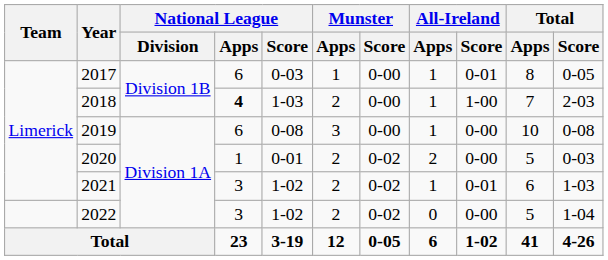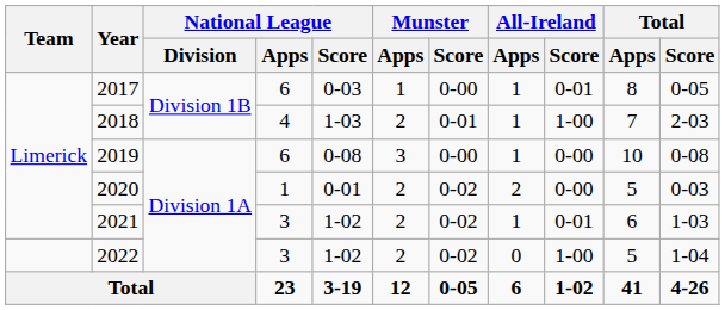 <table class="wikitable" style="text-align:center">
 <tr>
 <th rowspan="2">Team</th>
 <th rowspan="2">Year</th>
 <th colspan="3"><a href='#'>National League</a></th>
 <th colspan="2"><a href='#'>Munster</a></th>
 <th colspan="2"><a href='#'>All-Ireland</a></th>
 <th colspan="2">Total</th>
 </tr>
 <tr>
 <th>Division</th>
 <th>Apps</th>
 <th>Score</th>
 <th>Apps</th>
 <th>Score</th>
 <th>Apps</th>
 <th>Score</th>
 <th>Apps</th>
 <th>Score</th>
 </tr>
 <tr>
 <td rowspan="5"><a href='#'>Limerick</a></td>
 <td>2017</td>
 <td rowspan="2"><a href='#'>Division 1B</a></td>
 <td>6</td>
 <td>0-03</td>
 <td>1</td>
 <td>0-00</td>
 <td>1</td>
 <td>0-01</td>
 <td>8</td>
 <td>0-05</td>
 </tr>
 <tr>
 <td>2018</td>
-<td><strong>4</strong></td>
+<td>4</td>
 <td>1-03</td>
 <td>2</td>
-<td>0-00</td>
+<td>0-01</td>
 <td>1</td>
 <td>1-00</td>
 <td>7</td>
 <td>2-03</td>
 </tr>
 <tr>
 <td>2019</td>
 <td rowspan="4"><a href='#'>Division 1A</a></td>
 <td>6</td>
 <td>0-08</td>
 <td>3</td>
 <td>0-00</td>
 <td>1</td>
 <td>0-00</td>
 <td>10</td>
 <td>0-08</td>
 </tr>
 <tr>
 <td>2020</td>
 <td>1</td>
 <td>0-01</td>
 <td>2</td>
 <td>0-02</td>
 <td>2</td>
 <td>0-00</td>
 <td>5</td>
 <td>0-03</td>
 </tr>
 <tr>
 <td>2021</td>
 <td>3</td>
 <td>1-02</td>
 <td>2</td>
 <td>0-02</td>
 <td>1</td>
 <td>0-01</td>
 <td>6</td>
 <td>1-03</td>
 </tr>
 <tr>
 <td></td>
 <td>2022</td>
 <td>3</td>
 <td>1-02</td>
 <td>2</td>
 <td>0-02</td>
 <td>0</td>
-<td>0-00</td>
+<td>1-00</td>
 <td>5</td>
 <td>1-04</td>
 </tr>
 <tr>
 <th colspan="3">Total</th>
 <td><strong>23</strong></td>
 <td><strong>3-19</strong></td>
 <td><strong>12</strong></td>
 <td><strong>0-05</strong></td>
 <td><strong>6</strong></td>
 <td><strong>1-02</strong></td>
 <td><strong>41</strong></td>
 <td><strong>4-26</strong></td>
 </tr>
 </table>
